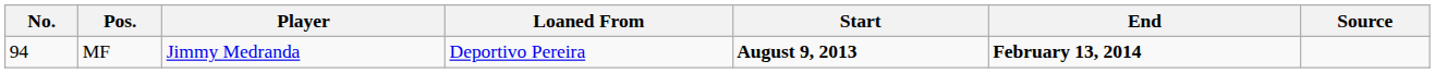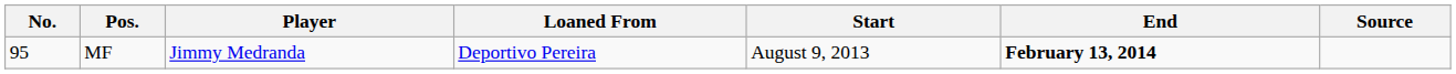 <table class="wikitable sortable" style="width:90%; text-align:center; font-size:95%; text-align:left;">
 <tr>
 <th><strong>No.</strong></th>
 <th><strong>Pos.</strong></th>
 <th><strong>Player</strong></th>
 <th><strong>Loaned From</strong></th>
 <th><strong>Start</strong></th>
 <th><strong>End</strong></th>
 <th><strong>Source</strong></th>
 </tr>
 <tr>
-<td>94</td>
+<td>95</td>
 <td>MF</td>
 <td> <a href='#'>Jimmy Medranda</a></td>
 <td> <a href='#'>Deportivo Pereira</a></td>
-<td><strong>August 9, 2013</strong></td>
+<td>August 9, 2013</td>
 <td><strong>February 13, 2014 </strong></td>
 <td></td>
 </tr>
 </table>
